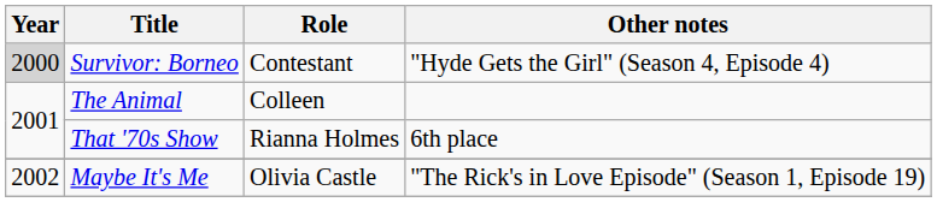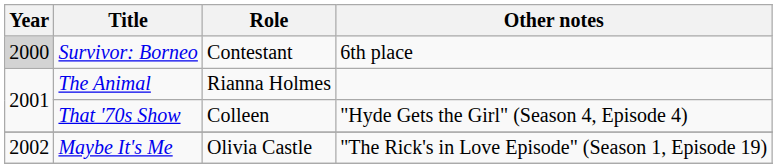 <table class="wikitable">
 <tr>
 <th>Year</th>
 <th>Title</th>
 <th>Role</th>
 <th>Other notes</th>
 </tr>
 <tr>
 <td style="background: lightgrey;">2000</td>
 <td><em><a href='#'>Survivor: Borneo</a></em></td>
 <td>Contestant</td>
-<td>"Hyde Gets the Girl" (Season 4, Episode 4)</td>
+<td>6th place</td>
 </tr>
 <tr>
 <td rowspan="2">2001</td>
 <td><em><a href='#'>The Animal</a></em></td>
-<td>Colleen</td>
+<td>Rianna Holmes</td>
 <td></td>
 </tr>
 <tr>
 <td><em><a href='#'>That '70s Show</a></em></td>
-<td>Rianna Holmes</td>
-<td>6th place</td>
+<td>Colleen</td>
+<td>"Hyde Gets the Girl" (Season 4, Episode 4)</td>
 </tr>
 <tr>
 </tr>
 <tr>
 <td>2002</td>
 <td><em><a href='#'>Maybe It's Me</a></em></td>
 <td>Olivia Castle</td>
 <td>"The Rick's in Love Episode" (Season 1, Episode 19)</td>
 </tr>
 <tr>
 </tr>
 </table>
